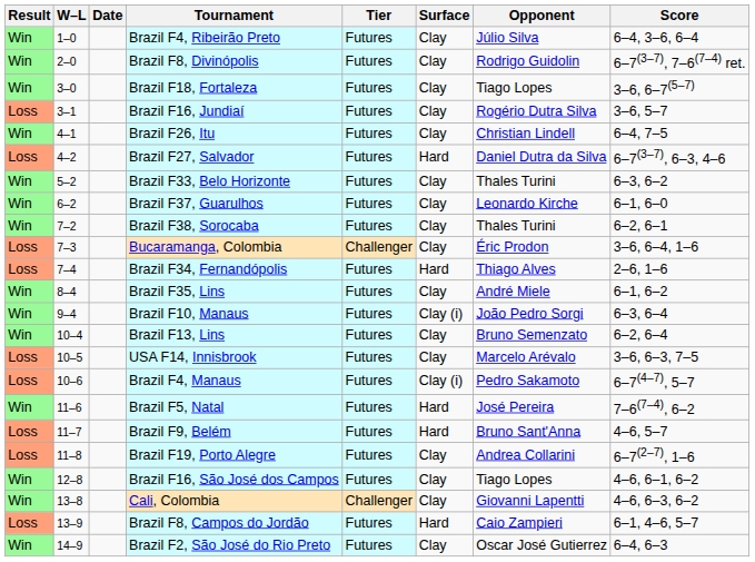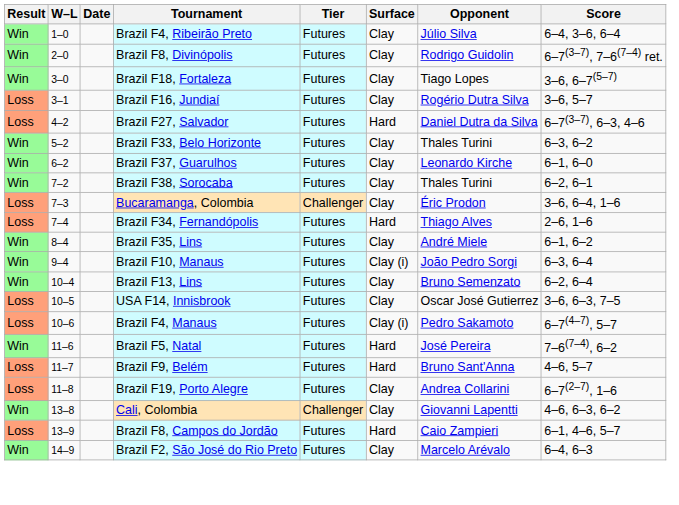 <table class="sortable wikitable nowrap">
 <tr>
 <th>Result</th>
 <th class="unsortable">W–L</th>
 <th>Date</th>
 <th>Tournament</th>
 <th>Tier</th>
 <th>Surface</th>
 <th>Opponent</th>
 <th class="unsortable">Score</th>
 </tr>
 <tr>
 <td bgcolor=98fb98>Win</td>
 <td><small>1–0</small></td>
 <td></td>
 <td style="background:#cffcff;">Brazil F4, <a href='#'>Ribeirão Preto</a></td>
 <td style="background:#cffcff;">Futures</td>
 <td>Clay</td>
 <td> <a href='#'>Júlio Silva</a></td>
 <td>6–4, 3–6, 6–4</td>
 </tr>
 <tr>
 <td bgcolor=98fb98>Win</td>
 <td><small>2–0</small></td>
 <td></td>
 <td style="background:#cffcff;">Brazil F8, <a href='#'>Divinópolis</a></td>
 <td style="background:#cffcff;">Futures</td>
 <td>Clay</td>
 <td> <a href='#'>Rodrigo Guidolin</a></td>
 <td>6–7<sup>(3–7)</sup>, 7–6<sup>(7–4)</sup> ret.</td>
 </tr>
 <tr>
 <td bgcolor=98fb98>Win</td>
 <td><small>3–0</small></td>
 <td></td>
 <td style="background:#cffcff;">Brazil F18, <a href='#'>Fortaleza</a></td>
 <td style="background:#cffcff;">Futures</td>
 <td>Clay</td>
 <td> Tiago Lopes</td>
 <td>3–6, 6–7<sup>(5–7)</sup></td>
 </tr>
 <tr>
 <td bgcolor=FFA07A>Loss</td>
 <td><small>3–1</small></td>
 <td></td>
 <td style="background:#cffcff;">Brazil F16, <a href='#'>Jundiaí</a></td>
 <td style="background:#cffcff;">Futures</td>
 <td>Clay</td>
 <td> <a href='#'>Rogério Dutra Silva</a></td>
 <td>3–6, 5–7</td>
-</tr>
-<tr>
-<td bgcolor=98fb98>Win</td>
-<td><small>4–1</small></td>
-<td></td>
-<td style="background:#cffcff;">Brazil F26, <a href='#'>Itu</a></td>
-<td style="background:#cffcff;">Futures</td>
-<td>Clay</td>
-<td> <a href='#'>Christian Lindell</a></td>
-<td>6–4, 7–5</td>
 </tr>
 <tr>
 <td bgcolor=FFA07A>Loss</td>
 <td><small>4–2</small></td>
 <td></td>
 <td style="background:#cffcff;">Brazil F27, <a href='#'>Salvador</a></td>
 <td style="background:#cffcff;">Futures</td>
 <td>Hard</td>
 <td> <a href='#'>Daniel Dutra da Silva</a></td>
 <td>6–7<sup>(3–7)</sup>, 6–3, 4–6</td>
 </tr>
 <tr>
 <td bgcolor=98fb98>Win</td>
 <td><small>5–2</small></td>
 <td></td>
 <td style="background:#cffcff;">Brazil F33, <a href='#'>Belo Horizonte</a></td>
 <td style="background:#cffcff;">Futures</td>
 <td>Clay</td>
 <td> Thales Turini</td>
 <td>6–3, 6–2</td>
 </tr>
 <tr>
 <td bgcolor=98fb98>Win</td>
 <td><small>6–2</small></td>
 <td></td>
 <td style="background:#cffcff;">Brazil F37, <a href='#'>Guarulhos</a></td>
 <td style="background:#cffcff;">Futures</td>
 <td>Clay</td>
 <td> <a href='#'>Leonardo Kirche</a></td>
 <td>6–1, 6–0</td>
 </tr>
 <tr>
 <td bgcolor=98fb98>Win</td>
 <td><small>7–2</small></td>
 <td></td>
 <td style="background:#cffcff;">Brazil F38, <a href='#'>Sorocaba</a></td>
 <td style="background:#cffcff;">Futures</td>
 <td>Clay</td>
 <td> Thales Turini</td>
 <td>6–2, 6–1</td>
 </tr>
 <tr>
 <td bgcolor=FFA07A>Loss</td>
 <td><small>7–3</small></td>
 <td><a href='#'></a></td>
 <td style="background:moccasin;"><a href='#'>Bucaramanga</a>, Colombia</td>
 <td style="background:moccasin;">Challenger</td>
 <td>Clay</td>
 <td> <a href='#'>Éric Prodon</a></td>
 <td>3–6, 6–4, 1–6</td>
 </tr>
 <tr>
 <td bgcolor=FFA07A>Loss</td>
 <td><small>7–4</small></td>
 <td></td>
 <td style="background:#cffcff;">Brazil F34, <a href='#'>Fernandópolis</a></td>
 <td style="background:#cffcff;">Futures</td>
 <td>Hard</td>
 <td> <a href='#'>Thiago Alves</a></td>
 <td>2–6, 1–6</td>
 </tr>
 <tr>
 <td bgcolor=98fb98>Win</td>
 <td><small>8–4</small></td>
 <td></td>
 <td style="background:#cffcff;">Brazil F35, <a href='#'>Lins</a></td>
 <td style="background:#cffcff;">Futures</td>
 <td>Clay</td>
 <td> <a href='#'>André Miele</a></td>
 <td>6–1, 6–2</td>
 </tr>
 <tr>
 <td bgcolor=98fb98>Win</td>
 <td><small>9–4</small></td>
 <td></td>
 <td style="background:#cffcff;">Brazil F10, <a href='#'>Manaus</a></td>
 <td style="background:#cffcff;">Futures</td>
 <td>Clay (i)</td>
 <td> <a href='#'>João Pedro Sorgi</a></td>
 <td>6–3, 6–4</td>
 </tr>
 <tr>
 <td bgcolor=98fb98>Win</td>
 <td><small>10–4</small></td>
 <td></td>
 <td style="background:#cffcff;">Brazil F13, <a href='#'>Lins</a></td>
 <td style="background:#cffcff;">Futures</td>
 <td>Clay</td>
 <td> <a href='#'>Bruno Semenzato</a></td>
 <td>6–2, 6–4</td>
 </tr>
 <tr>
 <td bgcolor=FFA07A>Loss</td>
 <td><small>10–5</small></td>
 <td></td>
 <td style="background:#cffcff;">USA F14, <a href='#'>Innisbrook</a></td>
 <td style="background:#cffcff;">Futures</td>
 <td>Clay</td>
-<td> <a href='#'>Marcelo Arévalo</a></td>
+<td> Oscar José Gutierrez</td>
 <td>3–6, 6–3, 7–5</td>
 </tr>
 <tr>
 <td bgcolor=FFA07A>Loss</td>
 <td><small>10–6</small></td>
 <td></td>
 <td style="background:#cffcff;">Brazil F4, <a href='#'>Manaus</a></td>
 <td style="background:#cffcff;">Futures</td>
 <td>Clay (i)</td>
 <td> <a href='#'>Pedro Sakamoto</a></td>
 <td>6–7<sup>(4–7)</sup>, 5–7</td>
 </tr>
 <tr>
 <td bgcolor=98fb98>Win</td>
 <td><small>11–6</small></td>
 <td></td>
 <td style="background:#cffcff;">Brazil F5, <a href='#'>Natal</a></td>
 <td style="background:#cffcff;">Futures</td>
 <td>Hard</td>
 <td> <a href='#'>José Pereira</a></td>
 <td>7–6<sup>(7–4)</sup>, 6–2</td>
 </tr>
 <tr>
 <td bgcolor=FFA07A>Loss</td>
 <td><small>11–7</small></td>
 <td></td>
 <td style="background:#cffcff;">Brazil F9, <a href='#'>Belém</a></td>
 <td style="background:#cffcff;">Futures</td>
 <td>Hard</td>
 <td> <a href='#'>Bruno Sant'Anna</a></td>
 <td>4–6, 5–7</td>
 </tr>
 <tr>
 <td bgcolor=FFA07A>Loss</td>
 <td><small>11–8</small></td>
 <td></td>
 <td style="background:#cffcff;">Brazil F19, <a href='#'>Porto Alegre</a></td>
 <td style="background:#cffcff;">Futures</td>
 <td>Clay</td>
 <td> <a href='#'>Andrea Collarini</a></td>
 <td>6–7<sup>(2–7)</sup>, 1–6</td>
 </tr>
 <tr>
 <td bgcolor=98fb98>Win</td>
-<td><small>12–8</small></td>
-<td></td>
-<td style="background:#cffcff;">Brazil F16, <a href='#'>São José dos Campos</a></td>
-<td style="background:#cffcff;">Futures</td>
-<td>Clay</td>
-<td> Tiago Lopes</td>
-<td>4–6, 6–1, 6–2</td>
-</tr>
-<tr>
-<td bgcolor=98fb98>Win</td>
 <td><small>13–8</small></td>
 <td><a href='#'></a></td>
 <td style="background:moccasin;"><a href='#'>Cali</a>, Colombia</td>
 <td style="background:moccasin;">Challenger</td>
 <td>Clay</td>
 <td> <a href='#'>Giovanni Lapentti</a></td>
 <td>4–6, 6–3, 6–2</td>
 </tr>
 <tr>
 <td bgcolor=FFA07A>Loss</td>
 <td><small>13–9</small></td>
 <td></td>
 <td style="background:#cffcff;">Brazil F8, <a href='#'>Campos do Jordão</a></td>
 <td style="background:#cffcff;">Futures</td>
 <td>Hard</td>
 <td> <a href='#'>Caio Zampieri</a></td>
 <td>6–1, 4–6, 5–7</td>
 </tr>
 <tr>
 <td bgcolor=98fb98>Win</td>
 <td><small>14–9</small></td>
 <td></td>
 <td style="background:#cffcff;">Brazil F2, <a href='#'>São José do Rio Preto</a></td>
 <td style="background:#cffcff;">Futures</td>
 <td>Clay</td>
-<td> Oscar José Gutierrez</td>
+<td> <a href='#'>Marcelo Arévalo</a></td>
 <td>6–4, 6–3</td>
 </tr>
 </table>
